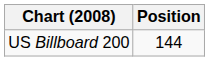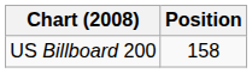 <table class="wikitable">
 <tr>
 <th>Chart (2008)</th>
 <th>Position</th>
 </tr>
 <tr>
 <td>US <em>Billboard</em> 200</td>
-<td style="text-align:center;">144</td>
+<td style="text-align:center;">158</td>
 </tr>
 </table>
